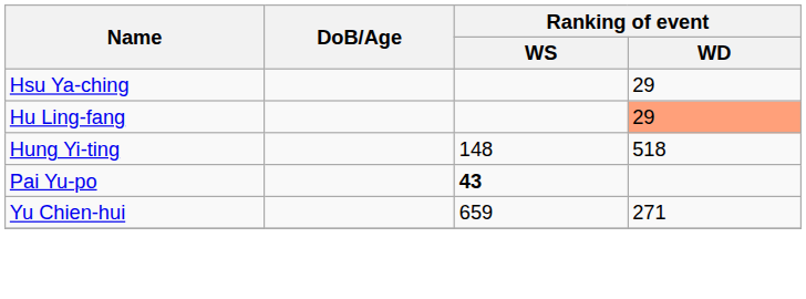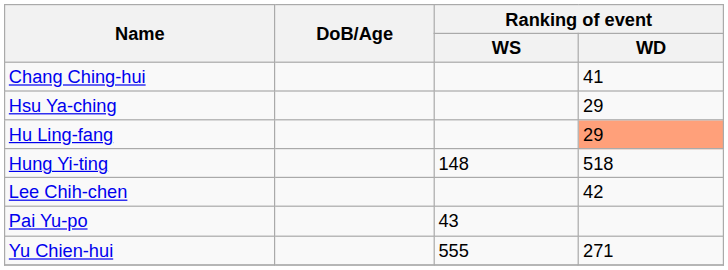 <table class="wikitable"  style="width:600px; font-size:95%;">
 <tr>
 <th align="left" rowspan="2">Name</th>
 <th align="left" rowspan="2">DoB/Age</th>
 <th align="center" colspan="2">Ranking of event</th>
 </tr>
 <tr>
 <th align="center">WS</th>
 <th align="center">WD</th>
+</tr>
+<tr>
+<td align="left"><a href='#'>Chang Ching-hui</a></td>
+<td align="left"></td>
+<td></td>
+<td>41</td>
 </tr>
 <tr>
 <td align="left"><a href='#'>Hsu Ya-ching</a></td>
 <td align="left"></td>
 <td></td>
 <td>29</td>
 </tr>
 <tr>
 <td align="left"><a href='#'>Hu Ling-fang</a></td>
 <td align="left"></td>
 <td></td>
 <td style="background: lightsalmon;">29</td>
 </tr>
 <tr>
 <td align="left"><a href='#'>Hung Yi-ting</a></td>
 <td align="left"></td>
 <td>148</td>
 <td>518</td>
 </tr>
 <tr>
+<td align="left"><a href='#'>Lee Chih-chen</a></td>
+<td align="left"></td>
+<td></td>
+<td>42</td>
+</tr>
+<tr>
 <td align="left"><a href='#'>Pai Yu-po</a></td>
 <td align="left"></td>
-<td><strong>43</strong></td>
+<td>43</td>
 <td></td>
 </tr>
 <tr>
 <td align="left"><a href='#'>Yu Chien-hui</a></td>
 <td align="left"></td>
-<td>659</td>
+<td>555</td>
 <td>271</td>
 </tr>
 <tr>
 </tr>
 </table>
